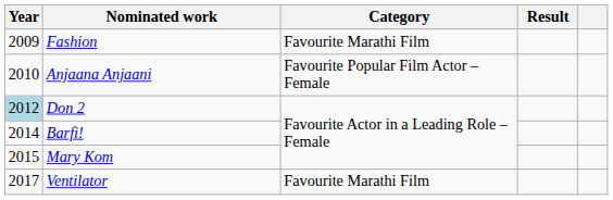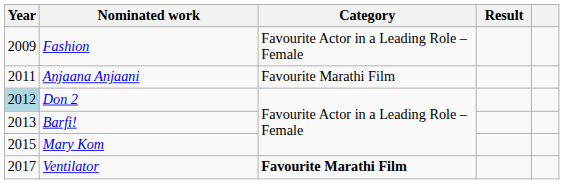 <table class="wikitable sortable" width=100%>
 <tr>
 <th width=5%>Year</th>
 <th width=40%>Nominated work</th>
 <th width=40%>Category</th>
 <th width=10%>Result</th>
 <th width=5%></th>
 </tr>
 <tr>
 <td style="text-align:center;">2009</td>
 <td style="text-align:left;"><em><a href='#'>Fashion</a></em></td>
-<td>Favourite Marathi Film</td>
+<td>Favourite Actor in a Leading Role – Female</td>
 <td></td>
 <td style="text-align:center;"></td>
 </tr>
 <tr>
-<td style="text-align:center;">2010</td>
+<td style="text-align:center;">2011</td>
 <td style="text-align:left;"><em><a href='#'>Anjaana Anjaani</a></em></td>
-<td>Favourite Popular Film Actor – Female</td>
+<td>Favourite Marathi Film</td>
 <td></td>
 <td style="text-align:center;"></td>
 </tr>
 <tr>
 <td style="background: lightblue; text-align:center;">2012</td>
 <td style="text-align:left;"><em><a href='#'>Don 2</a></em></td>
 <td rowspan="3">Favourite Actor in a Leading Role – Female</td>
 <td></td>
 <td style="text-align:center;"></td>
 </tr>
 <tr>
-<td style="text-align:center;">2014</td>
+<td style="text-align:center;">2013</td>
 <td style="text-align:left;"><em><a href='#'>Barfi!</a></em></td>
 <td></td>
 <td style="text-align:center;"></td>
 </tr>
 <tr>
 <td style="text-align:center;">2015</td>
 <td style="text-align:left;"><em><a href='#'>Mary Kom</a></em></td>
 <td></td>
 <td style="text-align:center;"></td>
 </tr>
 <tr>
 <td style="text-align:center;">2017</td>
 <td style="text-align:left;"><em><a href='#'>Ventilator</a></em></td>
-<td>Favourite Marathi Film</td>
+<td><strong>Favourite Marathi Film</strong></td>
 <td></td>
 <td style="text-align:center;"></td>
 </tr>
 </table>
